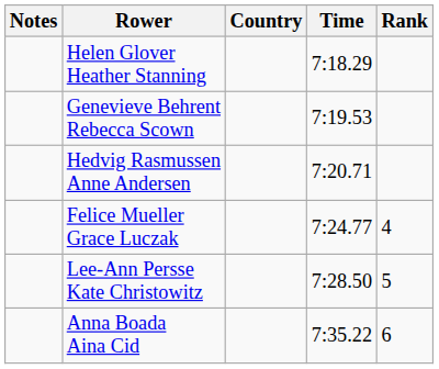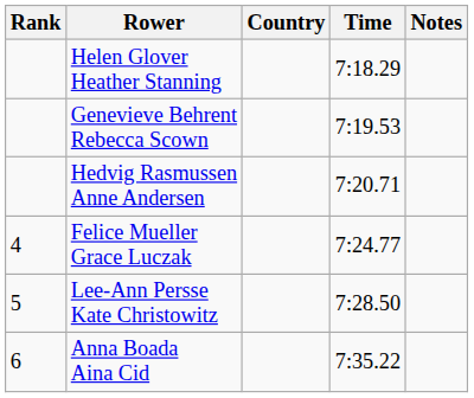 <table class="wikitable">
 <tr>
-<th>Notes</th>
+<th>Rank</th>
 <th>Rower</th>
 <th>Country</th>
 <th>Time</th>
-<th>Rank</th>
+<th>Notes</th>
 </tr>
 <tr>
 <td></td>
 <td><a href='#'>Helen Glover</a><br><a href='#'>Heather Stanning</a></td>
 <td></td>
 <td>7:18.29</td>
 <td></td>
 </tr>
 <tr>
 <td></td>
 <td><a href='#'>Genevieve Behrent</a><br><a href='#'>Rebecca Scown</a></td>
 <td></td>
 <td>7:19.53</td>
 <td></td>
 </tr>
 <tr>
 <td></td>
 <td><a href='#'>Hedvig Rasmussen</a><br><a href='#'>Anne Andersen</a></td>
 <td></td>
 <td>7:20.71</td>
 <td></td>
 </tr>
 <tr>
-<td></td>
+<td>4</td>
 <td><a href='#'>Felice Mueller</a><br><a href='#'>Grace Luczak</a></td>
 <td></td>
 <td>7:24.77</td>
-<td>4</td>
+<td></td>
 </tr>
 <tr>
-<td></td>
+<td>5</td>
 <td><a href='#'>Lee-Ann Persse</a><br><a href='#'>Kate Christowitz</a></td>
 <td></td>
 <td>7:28.50</td>
-<td>5</td>
+<td></td>
 </tr>
 <tr>
-<td></td>
+<td>6</td>
 <td><a href='#'>Anna Boada</a><br><a href='#'>Aina Cid</a></td>
 <td></td>
 <td>7:35.22</td>
-<td>6</td>
+<td></td>
 </tr>
 </table>
